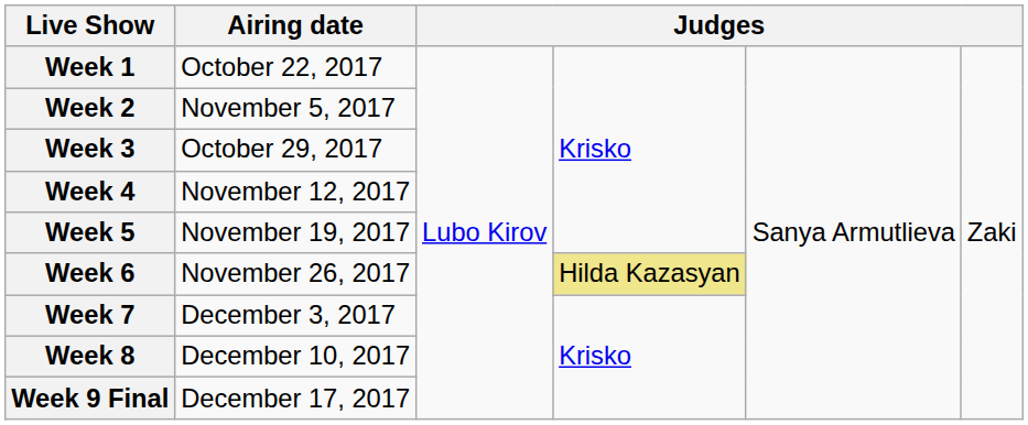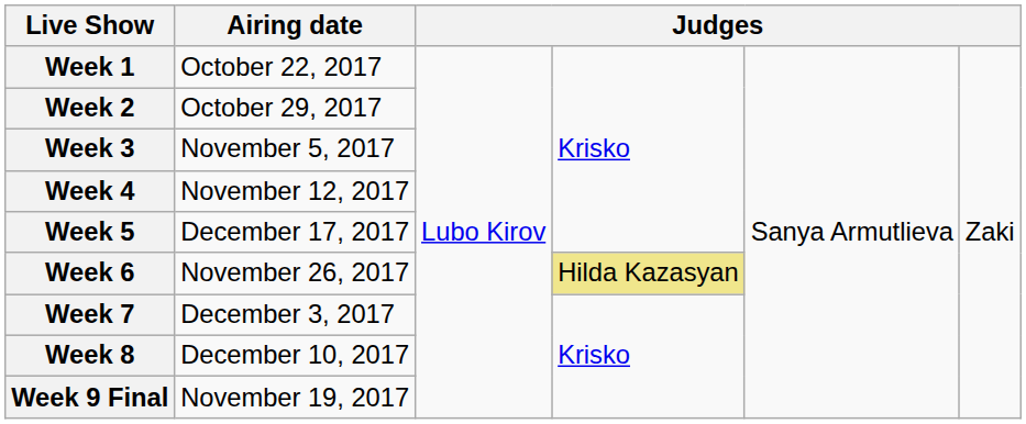 <table class="wikitable plainrowheaders">
 <tr>
 <th>Live Show</th>
 <th>Airing date</th>
 <th colspan="4">Judges</th>
 </tr>
 <tr>
 <th>Week 1</th>
 <td>October 22, 2017</td>
 <td rowspan="9"><a href='#'>Lubo Kirov</a></td>
 <td rowspan="5"><a href='#'>Krisko</a></td>
 <td rowspan="9">Sanya Armutlieva</td>
 <td rowspan="9">Zaki</td>
 </tr>
 <tr>
 <th>Week 2</th>
-<td>November 5, 2017</td>
+<td>October 29, 2017</td>
 </tr>
 <tr>
 <th>Week 3</th>
-<td>October 29, 2017</td>
+<td>November 5, 2017</td>
 </tr>
 <tr>
 <th>Week 4</th>
 <td>November 12, 2017</td>
 </tr>
 <tr>
 <th>Week 5</th>
-<td>November 19, 2017</td>
+<td>December 17, 2017</td>
 </tr>
 <tr>
 <th>Week 6</th>
 <td>November 26, 2017</td>
 <td style="background: khaki;">Hilda Kazasyan</td>
 </tr>
 <tr>
 <th>Week 7</th>
 <td>December 3, 2017</td>
 <td rowspan="3"><a href='#'>Krisko</a></td>
 </tr>
 <tr>
 <th>Week 8</th>
 <td>December 10, 2017</td>
 </tr>
 <tr>
 <th>Week 9 Final</th>
-<td>December 17, 2017</td>
+<td>November 19, 2017</td>
 </tr>
 </table>
